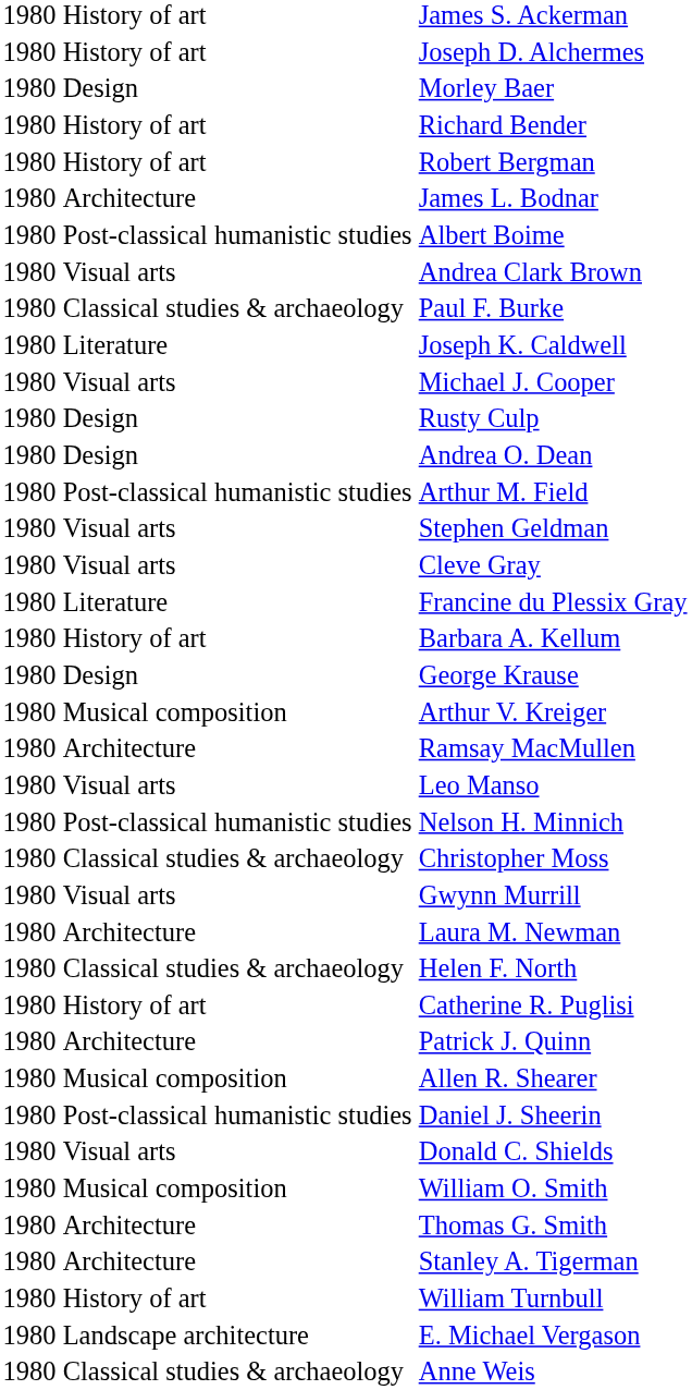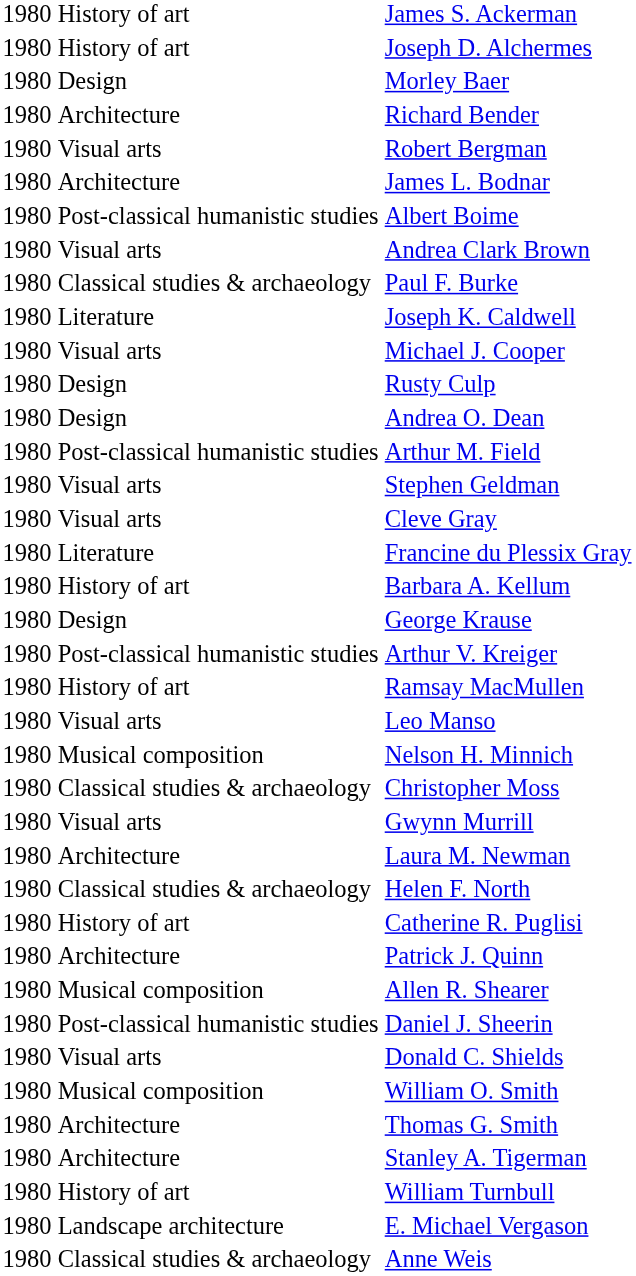 <table>
 <tr>
 <td>1980</td>
 <td>History of art</td>
 <td><a href='#'>James S. Ackerman</a></td>
 </tr>
 <tr>
 <td>1980</td>
 <td>History of art</td>
 <td><a href='#'>Joseph D. Alchermes</a></td>
 </tr>
 <tr>
 <td>1980</td>
 <td>Design</td>
 <td><a href='#'>Morley Baer</a></td>
 </tr>
 <tr>
 <td>1980</td>
-<td>History of art</td>
+<td>Architecture</td>
 <td><a href='#'>Richard Bender</a></td>
 </tr>
 <tr>
 <td>1980</td>
-<td>History of art</td>
+<td>Visual arts</td>
 <td><a href='#'>Robert Bergman</a></td>
 </tr>
 <tr>
 <td>1980</td>
 <td>Architecture</td>
 <td><a href='#'>James L. Bodnar</a></td>
 </tr>
 <tr>
 <td>1980</td>
 <td>Post-classical humanistic studies</td>
 <td><a href='#'>Albert Boime</a></td>
 </tr>
 <tr>
 <td>1980</td>
 <td>Visual arts</td>
 <td><a href='#'>Andrea Clark Brown</a></td>
 </tr>
 <tr>
 <td>1980</td>
 <td>Classical studies & archaeology</td>
 <td><a href='#'>Paul F. Burke</a></td>
 </tr>
 <tr>
 <td>1980</td>
 <td>Literature</td>
 <td><a href='#'>Joseph K. Caldwell</a></td>
 </tr>
 <tr>
 <td>1980</td>
 <td>Visual arts</td>
 <td><a href='#'>Michael J. Cooper</a></td>
 </tr>
 <tr>
 <td>1980</td>
 <td>Design</td>
 <td><a href='#'>Rusty Culp</a></td>
 </tr>
 <tr>
 <td>1980</td>
 <td>Design</td>
 <td><a href='#'>Andrea O. Dean</a></td>
 </tr>
 <tr>
 <td>1980</td>
 <td>Post-classical humanistic studies</td>
 <td><a href='#'>Arthur M. Field</a></td>
 </tr>
 <tr>
 <td>1980</td>
 <td>Visual arts</td>
 <td><a href='#'>Stephen Geldman</a></td>
 </tr>
 <tr>
 <td>1980</td>
 <td>Visual arts</td>
 <td><a href='#'>Cleve Gray</a></td>
 </tr>
 <tr>
 <td>1980</td>
 <td>Literature</td>
 <td><a href='#'>Francine du Plessix Gray</a></td>
 </tr>
 <tr>
 <td>1980</td>
 <td>History of art</td>
 <td><a href='#'>Barbara A. Kellum</a></td>
 </tr>
 <tr>
 <td>1980</td>
 <td>Design</td>
 <td><a href='#'>George Krause</a></td>
 </tr>
 <tr>
 <td>1980</td>
-<td>Musical composition</td>
+<td>Post-classical humanistic studies</td>
 <td><a href='#'>Arthur V. Kreiger</a></td>
 </tr>
 <tr>
 <td>1980</td>
-<td>Architecture</td>
+<td>History of art</td>
 <td><a href='#'>Ramsay MacMullen</a></td>
 </tr>
 <tr>
 <td>1980</td>
 <td>Visual arts</td>
 <td><a href='#'>Leo Manso</a></td>
 </tr>
 <tr>
 <td>1980</td>
-<td>Post-classical humanistic studies</td>
+<td>Musical composition</td>
 <td><a href='#'>Nelson H. Minnich</a></td>
 </tr>
 <tr>
 <td>1980</td>
 <td>Classical studies & archaeology</td>
 <td><a href='#'>Christopher Moss</a></td>
 </tr>
 <tr>
 <td>1980</td>
 <td>Visual arts</td>
 <td><a href='#'>Gwynn Murrill</a></td>
 </tr>
 <tr>
 <td>1980</td>
 <td>Architecture</td>
 <td><a href='#'>Laura M. Newman</a></td>
 </tr>
 <tr>
 <td>1980</td>
 <td>Classical studies & archaeology</td>
 <td><a href='#'>Helen F. North</a></td>
 </tr>
 <tr>
 <td>1980</td>
 <td>History of art</td>
 <td><a href='#'>Catherine R. Puglisi</a></td>
 </tr>
 <tr>
 <td>1980</td>
 <td>Architecture</td>
 <td><a href='#'>Patrick J. Quinn</a></td>
 </tr>
 <tr>
 <td>1980</td>
 <td>Musical composition</td>
 <td><a href='#'>Allen R. Shearer</a></td>
 </tr>
 <tr>
 <td>1980</td>
 <td>Post-classical humanistic studies</td>
 <td><a href='#'>Daniel J. Sheerin</a></td>
 </tr>
 <tr>
 <td>1980</td>
 <td>Visual arts</td>
 <td><a href='#'>Donald C. Shields</a></td>
 </tr>
 <tr>
 <td>1980</td>
 <td>Musical composition</td>
 <td><a href='#'>William O. Smith</a></td>
 </tr>
 <tr>
 <td>1980</td>
 <td>Architecture</td>
 <td><a href='#'>Thomas G. Smith</a></td>
 </tr>
 <tr>
 <td>1980</td>
 <td>Architecture</td>
 <td><a href='#'>Stanley A. Tigerman</a></td>
 </tr>
 <tr>
 <td>1980</td>
 <td>History of art</td>
 <td><a href='#'>William Turnbull</a></td>
 </tr>
 <tr>
 <td>1980</td>
 <td>Landscape architecture</td>
 <td><a href='#'>E. Michael Vergason</a></td>
 </tr>
 <tr>
 <td>1980</td>
 <td>Classical studies & archaeology</td>
 <td><a href='#'>Anne Weis</a></td>
 </tr>
 <tr>
 </tr>
 </table>
